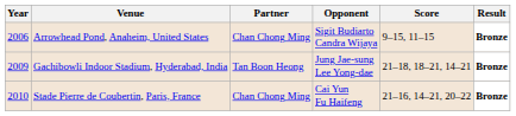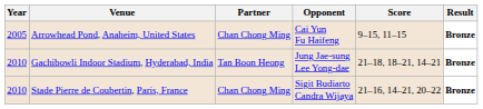 <table class="sortable wikitable" style="font-size: 90%;">
 <tr>
 <th>Year</th>
 <th>Venue</th>
 <th>Partner</th>
 <th>Opponent</th>
 <th>Score</th>
 <th>Result</th>
 </tr>
 <tr style="background:#F3E6D7">
-<td align="center"><a href='#'>2006</a></td>
+<td align="center"><a href='#'>2005</a></td>
 <td align="left"><a href='#'>Arrowhead Pond</a>, <a href='#'>Anaheim, United States</a></td>
 <td align="left"> <a href='#'>Chan Chong Ming</a></td>
-<td align="left"> <a href='#'>Sigit Budiarto</a> <br>  <a href='#'>Candra Wijaya</a></td>
+<td align="left"> <a href='#'>Cai Yun</a> <br>  <a href='#'>Fu Haifeng</a></td>
 <td align="left">9–15, 11–15</td>
 <td style="text-align:left; background:white"> <strong>Bronze</strong></td>
 </tr>
 <tr style="background:#F3E6D7">
-<td align="center"><a href='#'>2009</a></td>
+<td align="center"><a href='#'>2010</a></td>
 <td align="left"><a href='#'>Gachibowli Indoor Stadium</a>, <a href='#'>Hyderabad, India</a></td>
 <td align="left"> <a href='#'>Tan Boon Heong</a></td>
 <td align="left"> <a href='#'>Jung Jae-sung</a> <br>  <a href='#'>Lee Yong-dae</a></td>
 <td align="left">21–18, 18–21, 14–21</td>
 <td style="text-align:left; background:white"> <strong>Bronze</strong></td>
 </tr>
 <tr style="background:#F3E6D7">
 <td align="center"><a href='#'>2010</a></td>
 <td align="left"><a href='#'>Stade Pierre de Coubertin</a>, <a href='#'>Paris, France</a></td>
 <td align="left"> <a href='#'>Chan Chong Ming</a></td>
-<td align="left"> <a href='#'>Cai Yun</a> <br>  <a href='#'>Fu Haifeng</a></td>
+<td align="left"> <a href='#'>Sigit Budiarto</a> <br>  <a href='#'>Candra Wijaya</a></td>
 <td align="left">21–16, 14–21, 20–22</td>
 <td style="text-align:left; background:white"> <strong>Bronze</strong></td>
 </tr>
 </table>
